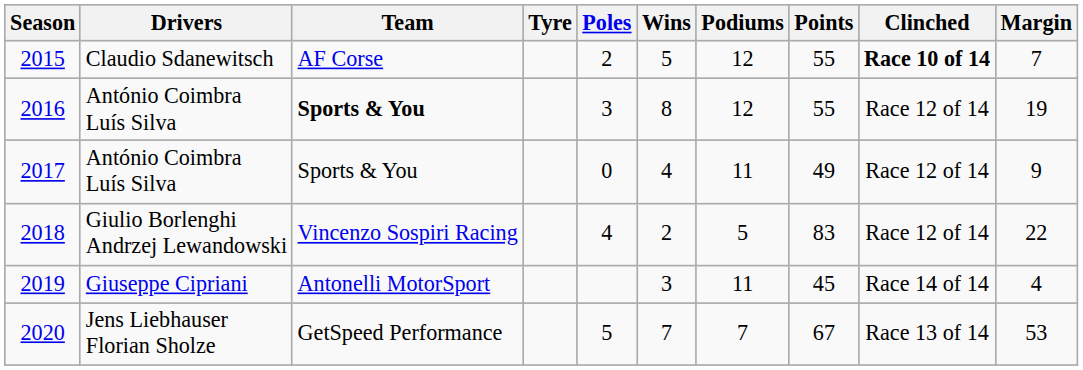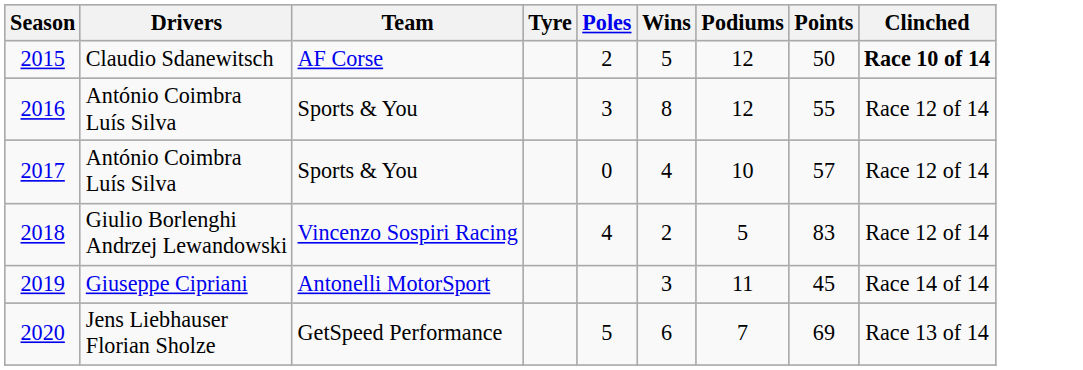 <table class="sortable wikitable" style="font-size:85%; text-align:center;">
 <tr>
 <th scope=col>Season</th>
 <th scope=col>Drivers</th>
 <th scope=col>Team</th>
 <th scope=col>Tyre</th>
 <th scope=col><a href='#'>Poles</a></th>
 <th scope=col>Wins</th>
 <th scope=col>Podiums</th>
 <th scope=col>Points</th>
 <th scope=col>Clinched</th>
-<th scope=col>Margin</th>
 </tr>
 <tr>
 <td><a href='#'>2015</a></td>
 <td align=left> Claudio Sdanewitsch</td>
 <td align=left> <a href='#'>AF Corse</a></td>
 <td></td>
 <td>2</td>
 <td>5</td>
 <td>12</td>
-<td>55</td>
+<td>50</td>
 <td><strong>Race 10 of 14</strong></td>
-<td>7</td>
 </tr>
 <tr>
 <td><a href='#'>2016</a></td>
 <td align=left> António Coimbra<br> Luís Silva</td>
-<td align=left><strong> Sports & You</strong></td>
+<td align=left> Sports & You</td>
 <td></td>
 <td>3</td>
 <td>8</td>
 <td>12</td>
 <td>55</td>
 <td>Race 12 of 14</td>
-<td>19</td>
 </tr>
 <tr>
 <td><a href='#'>2017</a></td>
 <td align=left> António Coimbra<br> Luís Silva</td>
 <td align=left> Sports & You</td>
 <td></td>
 <td>0</td>
 <td>4</td>
-<td>11</td>
-<td>49</td>
+<td>10</td>
+<td>57</td>
 <td>Race 12 of 14</td>
-<td>9</td>
 </tr>
 <tr>
 <td><a href='#'>2018</a></td>
 <td align=left> Giulio Borlenghi<br> Andrzej Lewandowski</td>
 <td align=left> <a href='#'>Vincenzo Sospiri Racing</a></td>
 <td></td>
 <td>4</td>
 <td>2</td>
 <td>5</td>
 <td>83</td>
 <td>Race 12 of 14</td>
-<td>22</td>
 </tr>
 <tr>
 <td><a href='#'>2019</a></td>
 <td align=left> <a href='#'>Giuseppe Cipriani</a></td>
 <td align=left> <a href='#'>Antonelli MotorSport</a></td>
 <td></td>
 <td></td>
 <td>3</td>
 <td>11</td>
 <td>45</td>
 <td>Race 14 of 14</td>
-<td>4</td>
 </tr>
 <tr>
 <td><a href='#'>2020</a></td>
 <td align=left> Jens Liebhauser<br> Florian Sholze</td>
 <td align=left> GetSpeed Performance</td>
 <td></td>
 <td>5</td>
+<td>6</td>
 <td>7</td>
-<td>7</td>
-<td>67</td>
+<td>69</td>
 <td>Race 13 of 14</td>
-<td>53</td>
 </tr>
 </table>
